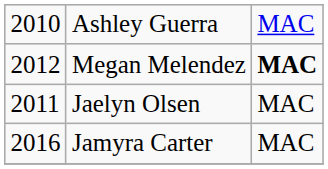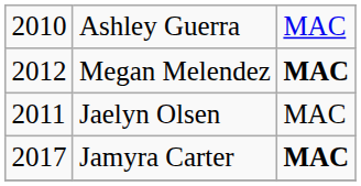 <table class="wikitable">
 <tr>
 <td>2010</td>
 <td>Ashley Guerra</td>
 <td><a href='#'>MAC</a></td>
 </tr>
 <tr>
 <td>2012</td>
 <td>Megan Melendez</td>
 <td><strong>MAC</strong></td>
 </tr>
 <tr>
 <td>2011</td>
 <td>Jaelyn Olsen</td>
 <td>MAC</td>
 </tr>
 <tr>
-<td>2016</td>
+<td>2017</td>
 <td>Jamyra Carter</td>
-<td>MAC</td>
+<td><strong>MAC</strong></td>
 </tr>
 <tr>
 </tr>
 </table>
